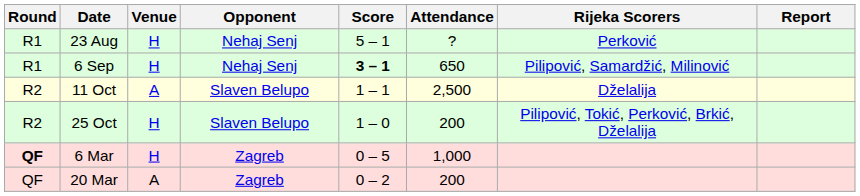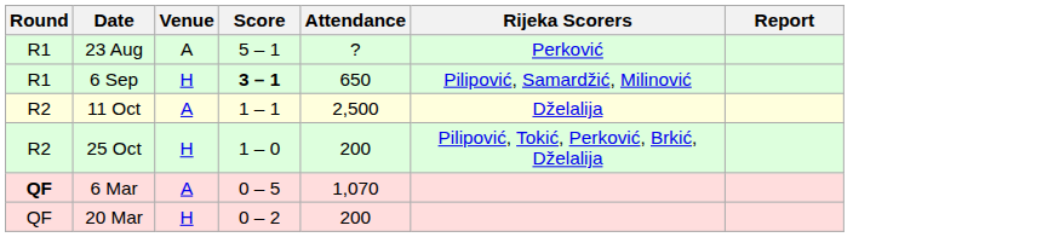 <table class="wikitable sortable" style="text-align: center; font-size:95%;">
 <tr>
 <th width="30">Round</th>
 <th width="60">Date</th>
 <th width="20">Venue</th>
-<th width="150">Opponent</th>
 <th width="60">Score</th>
 <th width="40">Attendance</th>
 <th width="250">Rijeka Scorers</th>
 <th width="90" class="unsortable">Report</th>
 </tr>
 <tr bgcolor="#ddffdd">
 <td>R1</td>
 <td>23 Aug</td>
-<td><a href='#'>H</a></td>
-<td><a href='#'>Nehaj Senj</a></td>
+<td>A</td>
 <td>5 – 1</td>
 <td>?</td>
 <td><a href='#'>Perković</a></td>
 <td></td>
 </tr>
 <tr bgcolor="#ddffdd">
 <td>R1</td>
 <td>6 Sep</td>
 <td><a href='#'>H</a></td>
-<td><a href='#'>Nehaj Senj</a></td>
 <td><strong>3 – 1</strong></td>
 <td>650</td>
 <td><a href='#'>Pilipović</a>, <a href='#'>Samardžić</a>, <a href='#'>Milinović</a></td>
 <td></td>
 </tr>
 <tr bgcolor="#ffffdd">
 <td>R2</td>
 <td>11 Oct</td>
 <td><a href='#'>A</a></td>
-<td><a href='#'>Slaven Belupo</a></td>
 <td>1 – 1</td>
 <td>2,500</td>
 <td><a href='#'>Dželalija</a></td>
 <td></td>
 </tr>
 <tr bgcolor="#ddffdd">
 <td>R2</td>
 <td>25 Oct</td>
 <td><a href='#'>H</a></td>
-<td><a href='#'>Slaven Belupo</a></td>
 <td>1 – 0</td>
 <td>200</td>
 <td><a href='#'>Pilipović</a>, <a href='#'>Tokić</a>, <a href='#'>Perković</a>, <a href='#'>Brkić</a>, <a href='#'>Dželalija</a></td>
 <td></td>
 </tr>
 <tr bgcolor="#ffdddd">
 <td><strong>QF</strong></td>
 <td>6 Mar</td>
-<td><a href='#'>H</a></td>
-<td><a href='#'>Zagreb</a></td>
+<td><a href='#'>A</a></td>
 <td>0 – 5</td>
-<td>1,000</td>
+<td>1,070</td>
 <td></td>
 <td></td>
 </tr>
 <tr bgcolor="#ffdddd">
 <td>QF</td>
 <td>20 Mar</td>
-<td>A</td>
-<td><a href='#'>Zagreb</a></td>
+<td><a href='#'>H</a></td>
 <td>0 – 2</td>
 <td>200</td>
 <td></td>
 <td></td>
 </tr>
 </table>
